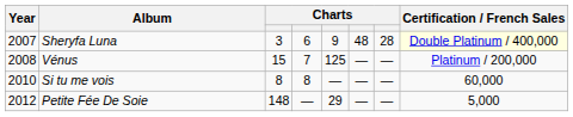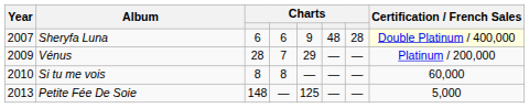 <table class="wikitable">
 <tr>
 <th rowspan=2>Year</th>
 <th rowspan=2>Album</th>
 <th colspan=5>Charts</th>
 <th rowspan=2>Certification / French Sales</th>
 </tr>
 <tr>
 <th width="25"></th>
 <th width="30"></th>
 <th width="25"></th>
 <th width="25"></th>
 <th width="25"></th>
 </tr>
 <tr>
 <td>2007</td>
 <td width="280"><em>Sheryfa Luna</em></td>
-<td align="center">3</td>
+<td align="center">6</td>
 <td align="center">6</td>
 <td align="center">9</td>
 <td align="center">48</td>
 <td align="center">28</td>
 <td align="center" style="background: lightyellow;"><a href='#'>Double Platinum</a> / 400,000</td>
 </tr>
 <tr>
-<td>2008</td>
+<td>2009</td>
 <td width="280"><em>Vénus</em></td>
-<td align="center">15</td>
+<td align="center">28</td>
 <td align="center">7</td>
-<td align="center">125</td>
+<td align="center">29</td>
 <td align="center">—</td>
 <td align="center">—</td>
 <td align="center"><a href='#'>Platinum</a> / 200,000</td>
 </tr>
 <tr>
 <td>2010</td>
 <td width="280"><em>Si tu me vois</em></td>
 <td align="center">8</td>
 <td align="center">8</td>
 <td align="center">—</td>
 <td align="center">—</td>
 <td align="center">—</td>
 <td align="center">60,000</td>
 </tr>
 <tr>
-<td>2012</td>
+<td>2013</td>
 <td width="280"><em>Petite Fée De Soie</em></td>
 <td align="center">148</td>
 <td align="center">—</td>
-<td align="center">29</td>
+<td align="center">125</td>
 <td align="center">—</td>
 <td align="center">—</td>
 <td align="center">5,000</td>
 </tr>
 </table>
